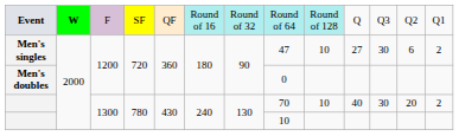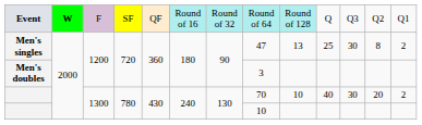 <table class="wikitable" style="font-size:90%;text-align:center">
 <tr>
 <td style="width:130px; background:#dfe2e9;"><strong>Event</strong></td>
 <td style="width:80px; background:lime;"><strong>W</strong></td>
 <td style="width:85px; background:thistle;">F</td>
 <td style="width:85px; background:#ff0;">SF</td>
 <td style="width:85px; background:#ffebcd;">QF</td>
 <td style="width:85px; background:#afeeee;">Round of 16</td>
 <td style="width:85px; background:#afeeee;">Round of 32</td>
 <td style="width:85px; background:#afeeee;">Round of 64</td>
 <td style="width:85px; background:#afeeee;">Round of 128</td>
 <td style="width:85px;">Q</td>
 <td style="width:85px;">Q3</td>
 <td style="width:85px;">Q2</td>
 <td style="width:85px;">Q1</td>
 </tr>
 <tr>
 <th style="background:#f3f3f3;">Men's singles</th>
 <td rowspan="4">2000</td>
 <td rowspan="2">1200</td>
 <td rowspan="2">720</td>
 <td rowspan="2">360</td>
 <td rowspan="2">180</td>
 <td rowspan="2">90</td>
 <td>47</td>
-<td>10</td>
-<td>27</td>
+<td>13</td>
+<td>25</td>
 <td>30</td>
-<td>6</td>
+<td>8</td>
 <td>2</td>
 </tr>
 <tr>
 <th style="background:#f3f3f3;">Men's doubles</th>
-<td>0</td>
+<td>3</td>
 <td></td>
 <td></td>
 <td></td>
 <td></td>
 <td></td>
 </tr>
 <tr>
 <th style="background:#f3f3f3;"></th>
 <td rowspan="2">1300</td>
 <td rowspan="2">780</td>
 <td rowspan="2">430</td>
 <td rowspan="2">240</td>
 <td rowspan="2">130</td>
 <td>70</td>
 <td>10</td>
 <td>40</td>
 <td>30</td>
 <td>20</td>
 <td>2</td>
 </tr>
 <tr>
 <th style="background:#f3f3f3;"></th>
 <td>10</td>
 <td></td>
 <td></td>
 <td></td>
 <td></td>
 <td></td>
 </tr>
 </table>
